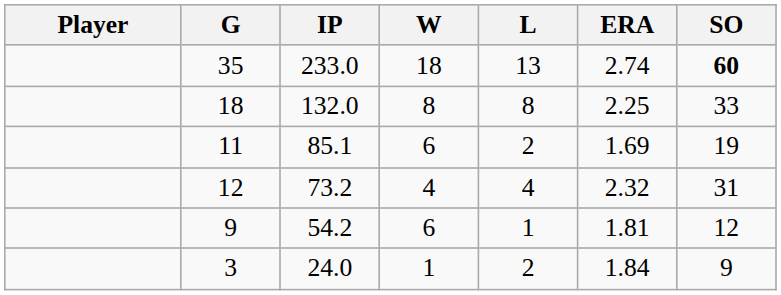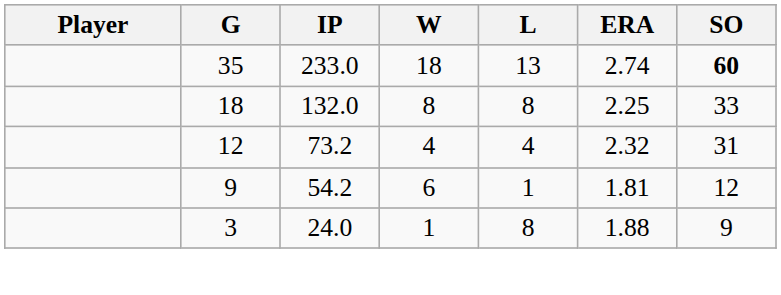 <table class="wikitable sortable">
 <tr>
 <th bgcolor="#DDDDFF" width="16%">Player</th>
 <th bgcolor="#DDDDFF" width="9%">G</th>
 <th bgcolor="#DDDDFF" width="9%">IP</th>
 <th bgcolor="#DDDDFF" width="9%">W</th>
 <th bgcolor="#DDDDFF" width="9%">L</th>
 <th bgcolor="#DDDDFF" width="9%">ERA</th>
 <th bgcolor="#DDDDFF" width="9%">SO</th>
 </tr>
 <tr align="center">
 <td></td>
 <td>35</td>
 <td>233.0</td>
 <td>18</td>
 <td>13</td>
 <td>2.74</td>
 <td><strong>60</strong></td>
 </tr>
 <tr align="center">
 <td></td>
 <td>18</td>
 <td>132.0</td>
 <td>8</td>
 <td>8</td>
 <td>2.25</td>
 <td>33</td>
 </tr>
 <tr align="center">
 <td></td>
-<td>11</td>
-<td>85.1</td>
-<td>6</td>
-<td>2</td>
-<td>1.69</td>
-<td>19</td>
-</tr>
-<tr align="center">
-<td></td>
 <td>12</td>
 <td>73.2</td>
 <td>4</td>
 <td>4</td>
 <td>2.32</td>
 <td>31</td>
 </tr>
 <tr align="center">
 <td></td>
 <td>9</td>
 <td>54.2</td>
 <td>6</td>
 <td>1</td>
 <td>1.81</td>
 <td>12</td>
 </tr>
 <tr align="center">
 <td></td>
 <td>3</td>
 <td>24.0</td>
 <td>1</td>
-<td>2</td>
-<td>1.84</td>
+<td>8</td>
+<td>1.88</td>
 <td>9</td>
 </tr>
 </table>
